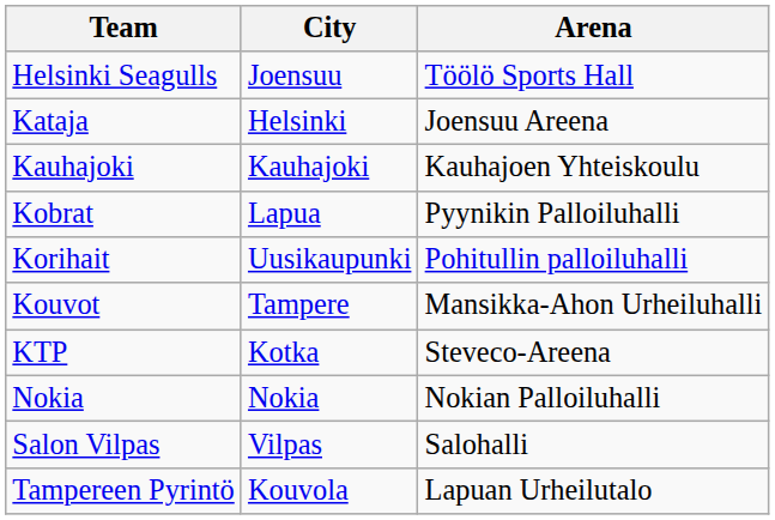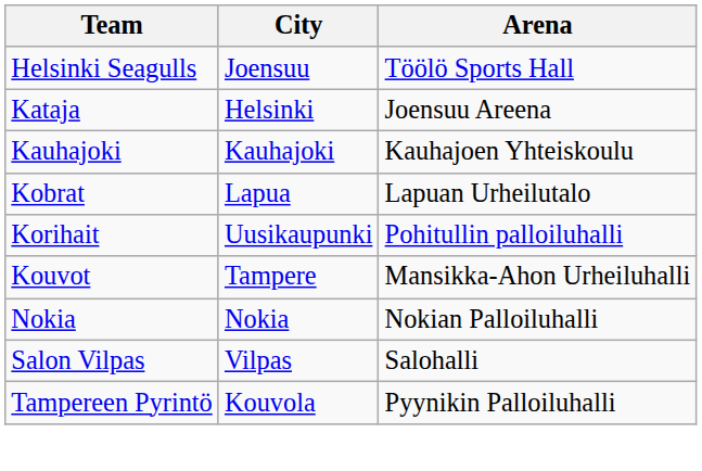 <table class="wikitable sortable">
 <tr>
 <th>Team</th>
 <th>City</th>
 <th>Arena</th>
 </tr>
 <tr>
 <td><a href='#'>Helsinki Seagulls</a></td>
 <td><a href='#'>Joensuu</a></td>
 <td><a href='#'>Töölö Sports Hall</a></td>
 </tr>
 <tr>
 <td><a href='#'>Kataja</a></td>
 <td><a href='#'>Helsinki</a></td>
 <td>Joensuu Areena</td>
 </tr>
 <tr>
 <td><a href='#'>Kauhajoki</a></td>
 <td><a href='#'>Kauhajoki</a></td>
 <td>Kauhajoen Yhteiskoulu</td>
 </tr>
 <tr>
 <td><a href='#'>Kobrat</a></td>
 <td><a href='#'>Lapua</a></td>
-<td>Pyynikin Palloiluhalli</td>
+<td>Lapuan Urheilutalo</td>
 </tr>
 <tr>
 <td><a href='#'>Korihait</a></td>
 <td><a href='#'>Uusikaupunki</a></td>
 <td><a href='#'>Pohitullin palloiluhalli</a></td>
 </tr>
 <tr>
 <td><a href='#'>Kouvot</a></td>
 <td><a href='#'>Tampere</a></td>
 <td>Mansikka-Ahon Urheiluhalli</td>
-</tr>
-<tr>
-<td><a href='#'>KTP</a></td>
-<td><a href='#'>Kotka</a></td>
-<td>Steveco-Areena</td>
 </tr>
 <tr>
 <td><a href='#'>Nokia</a></td>
 <td><a href='#'>Nokia</a></td>
 <td>Nokian Palloiluhalli</td>
 </tr>
 <tr>
 <td><a href='#'>Salon Vilpas</a></td>
 <td><a href='#'>Vilpas</a></td>
 <td>Salohalli</td>
 </tr>
 <tr>
 <td><a href='#'>Tampereen Pyrintö</a></td>
 <td><a href='#'>Kouvola</a></td>
-<td>Lapuan Urheilutalo</td>
+<td>Pyynikin Palloiluhalli</td>
 </tr>
 </table>
